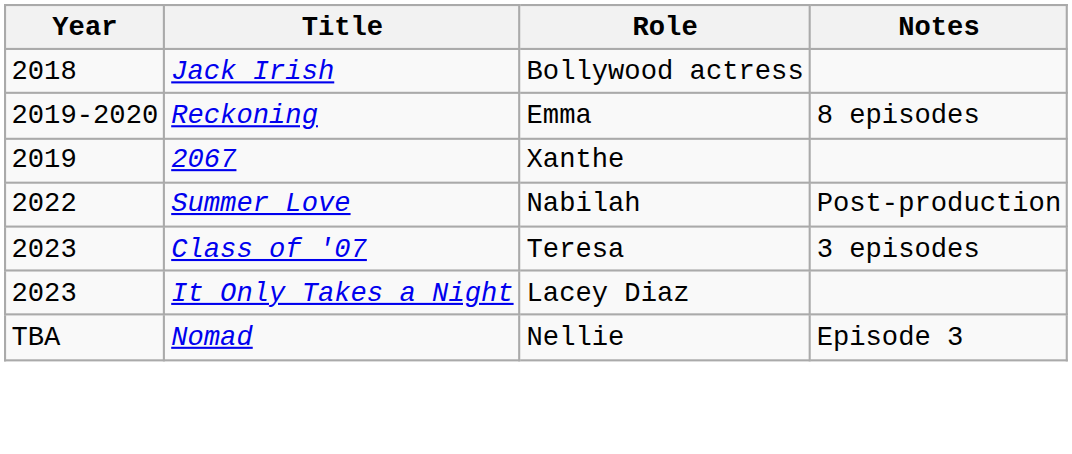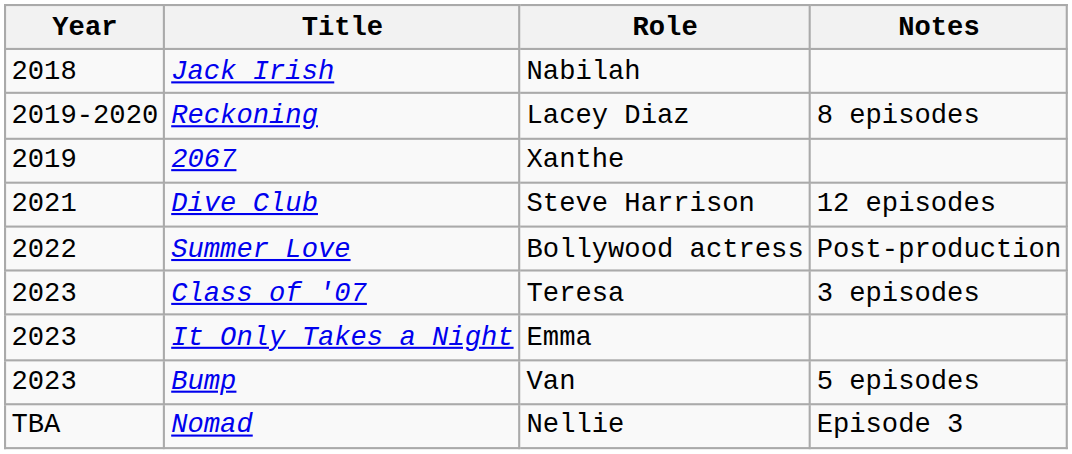 <table class="wikitable sortable">
 <tr>
 <th>Year</th>
 <th>Title</th>
 <th>Role</th>
 <th class="unsortable">Notes</th>
 </tr>
 <tr>
 <td>2018</td>
 <td><em><a href='#'>Jack Irish</a></em></td>
-<td>Bollywood actress</td>
+<td>Nabilah</td>
 <td></td>
 </tr>
 <tr>
 <td>2019-2020</td>
 <td><em><a href='#'>Reckoning</a></em></td>
-<td>Emma</td>
+<td>Lacey Diaz</td>
 <td>8 episodes</td>
 </tr>
 <tr>
 <td>2019</td>
 <td><em><a href='#'>2067</a></em></td>
 <td>Xanthe</td>
 <td></td>
 </tr>
 <tr>
+<td>2021</td>
+<td><em><a href='#'>Dive Club</a></em></td>
+<td>Steve Harrison</td>
+<td>12 episodes</td>
+</tr>
+<tr>
 <td>2022</td>
 <td><em><a href='#'>Summer Love</a></em></td>
-<td>Nabilah</td>
+<td>Bollywood actress</td>
 <td>Post-production</td>
 </tr>
 <tr>
 <td>2023</td>
 <td><em><a href='#'>Class of '07</a></em></td>
 <td>Teresa</td>
 <td>3 episodes</td>
 </tr>
 <tr>
 <td>2023</td>
 <td><em><a href='#'>It Only Takes a Night</a></em></td>
-<td>Lacey Diaz</td>
+<td>Emma</td>
 <td></td>
+</tr>
+<tr>
+<td>2023</td>
+<td><em><a href='#'>Bump</a></em></td>
+<td>Van</td>
+<td>5 episodes</td>
 </tr>
 <tr>
 <td>TBA</td>
 <td><em><a href='#'>Nomad</a></em></td>
 <td>Nellie</td>
 <td>Episode 3</td>
 </tr>
 </table>
